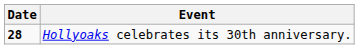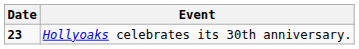 <table class="wikitable">
 <tr>
 <th>Date</th>
 <th>Event</th>
 </tr>
 <tr>
-<td><strong>28</strong></td>
+<td><strong>23</strong></td>
 <td><em><a href='#'>Hollyoaks</a></em> celebrates its 30th anniversary.</td>
 </tr>
 </table>
